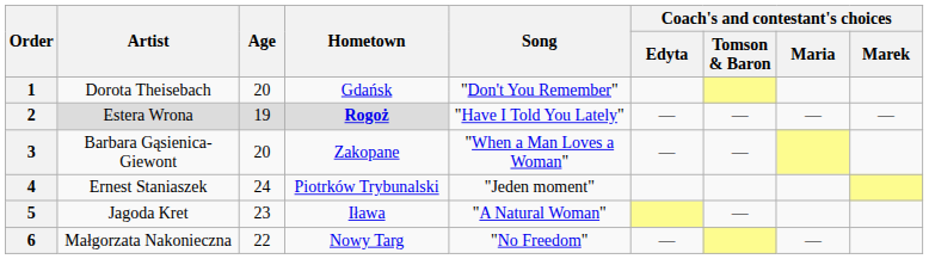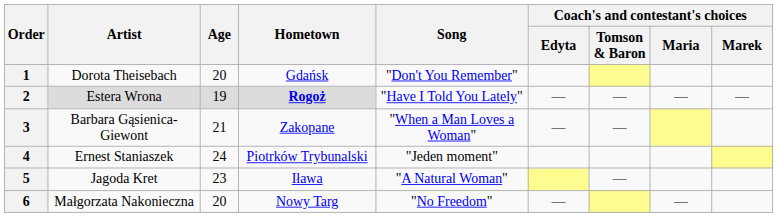 <table class="wikitable" style="text-align:center; width:100%;">
 <tr>
 <th scope="col" rowspan="2" width="05%">Order</th>
 <th scope="col" rowspan="2" width="20%">Artist</th>
 <th scope="col" rowspan="2" width="05%">Age</th>
 <th scope="col" rowspan="2" width="18%">Hometown</th>
 <th scope="col" rowspan="2" width="20%">Song</th>
 <th scope="col" colspan="4" width="32%">Coach's and contestant's choices</th>
 </tr>
 <tr>
 <th width="08%">Edyta</th>
 <th width="08%">Tomson & Baron</th>
 <th width="08%">Maria</th>
 <th width="08%">Marek</th>
 </tr>
 <tr>
 <th>1</th>
 <td>Dorota Theisebach</td>
 <td>20</td>
 <td><a href='#'>Gdańsk</a></td>
 <td>"<a href='#'>Don't You Remember</a>"</td>
 <td><strong></strong></td>
 <td style="background:#fdfc8f;"><strong></strong></td>
 <td><strong></strong></td>
 <td><strong></strong></td>
 </tr>
 <tr>
 <th>2</th>
 <td style="background:#DCDCDC;">Estera Wrona</td>
 <td style="background:#DCDCDC;">19</td>
 <td style="background:#DCDCDC;"><strong><a href='#'>Rogoż</a></strong></td>
 <td>"<a href='#'>Have I Told You Lately</a>"</td>
 <td>—</td>
 <td>—</td>
 <td>—</td>
 <td>—</td>
 </tr>
 <tr>
 <th>3</th>
 <td>Barbara Gąsienica-Giewont</td>
-<td>20</td>
+<td>21</td>
 <td><a href='#'>Zakopane</a></td>
 <td>"<a href='#'>When a Man Loves a Woman</a>"</td>
 <td>—</td>
 <td>—</td>
 <td style="background:#fdfc8f;"><strong></strong></td>
 <td><strong></strong></td>
 </tr>
 <tr>
 <th>4</th>
 <td>Ernest Staniaszek</td>
 <td>24</td>
 <td><a href='#'>Piotrków Trybunalski</a></td>
 <td>"Jeden moment"</td>
 <td><strong></strong></td>
 <td><strong></strong></td>
 <td><strong></strong></td>
 <td style="background:#fdfc8f;"><strong></strong></td>
 </tr>
 <tr>
 <th>5</th>
 <td>Jagoda Kret</td>
 <td>23</td>
 <td><a href='#'>Iława</a></td>
 <td>"<a href='#'>A Natural Woman</a>"</td>
 <td style="background:#fdfc8f;"><strong></strong></td>
 <td>—</td>
 <td><strong></strong></td>
 <td><strong></strong></td>
 </tr>
 <tr>
 <th>6</th>
 <td>Małgorzata Nakonieczna</td>
-<td>22</td>
+<td>20</td>
 <td><a href='#'>Nowy Targ</a></td>
 <td>"<a href='#'>No Freedom</a>"</td>
 <td>—</td>
 <td style="background:#fdfc8f;"><strong></strong></td>
 <td>—</td>
 <td><strong></strong></td>
 </tr>
 </table>
